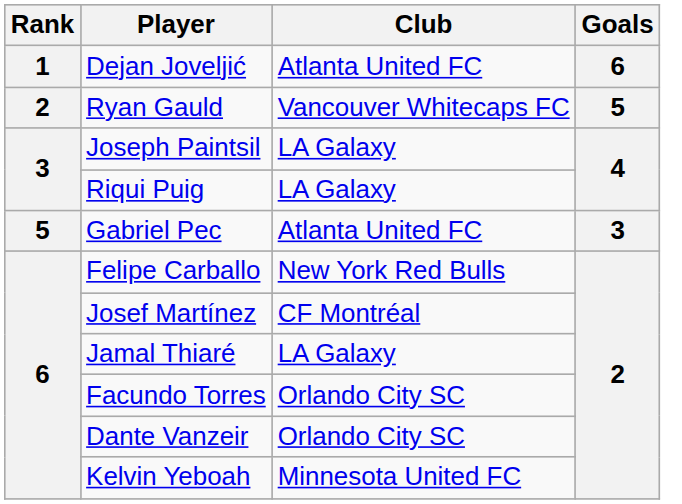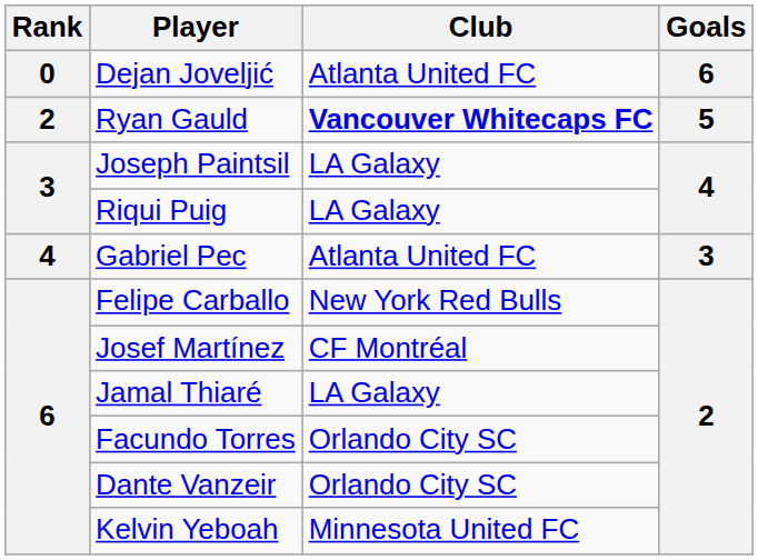 <table class="wikitable" style="text-align:left">
 <tr>
 <th>Rank</th>
 <th>Player</th>
 <th>Club</th>
 <th>Goals</th>
 </tr>
 <tr>
-<th>1</th>
+<th>0</th>
 <td> <a href='#'>Dejan Joveljić</a></td>
 <td><a href='#'>Atlanta United FC</a></td>
 <th>6</th>
 </tr>
 <tr>
 <th>2</th>
 <td> <a href='#'>Ryan Gauld</a></td>
-<td><a href='#'>Vancouver Whitecaps FC</a></td>
+<td><strong><a href='#'>Vancouver Whitecaps FC</a></strong></td>
 <th>5</th>
 </tr>
 <tr>
 <th rowspan=2>3</th>
 <td> <a href='#'>Joseph Paintsil</a></td>
 <td><a href='#'>LA Galaxy</a></td>
 <th rowspan=2>4</th>
 </tr>
 <tr>
 <td> <a href='#'>Riqui Puig</a></td>
 <td><a href='#'>LA Galaxy</a></td>
 </tr>
 <tr>
-<th>5</th>
+<th>4</th>
 <td> <a href='#'>Gabriel Pec</a></td>
 <td><a href='#'>Atlanta United FC</a></td>
 <th>3</th>
 </tr>
 <tr>
 <th rowspan=6>6</th>
 <td> <a href='#'>Felipe Carballo</a></td>
 <td><a href='#'>New York Red Bulls</a></td>
 <th rowspan=6>2</th>
 </tr>
 <tr>
 <td> <a href='#'>Josef Martínez</a></td>
 <td><a href='#'>CF Montréal</a></td>
 </tr>
 <tr>
 <td> <a href='#'>Jamal Thiaré</a></td>
 <td><a href='#'>LA Galaxy</a></td>
 </tr>
 <tr>
 <td> <a href='#'>Facundo Torres</a></td>
 <td><a href='#'>Orlando City SC</a></td>
 </tr>
 <tr>
 <td> <a href='#'>Dante Vanzeir</a></td>
 <td><a href='#'>Orlando City SC</a></td>
 </tr>
 <tr>
 <td> <a href='#'>Kelvin Yeboah</a></td>
 <td><a href='#'>Minnesota United FC</a></td>
 </tr>
 </table>
